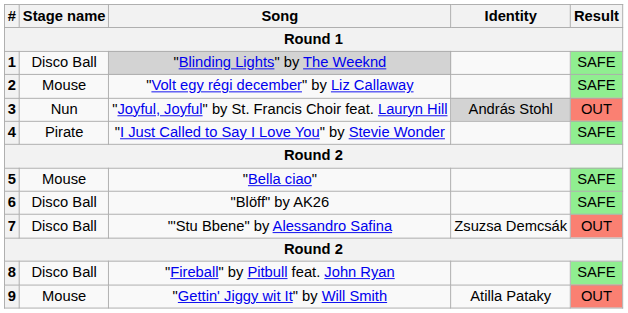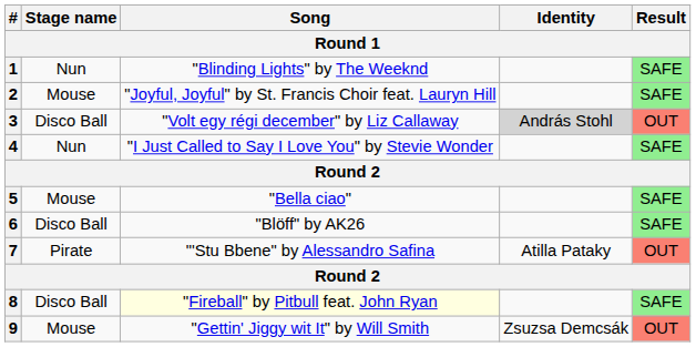 <table class="wikitable plainrowheaders" style="text-align: center;">
 <tr>
 <th>#</th>
 <th>Stage name</th>
 <th>Song</th>
 <th>Identity</th>
 <th>Result</th>
 </tr>
 <tr>
 <th colspan="5">Round 1</th>
 </tr>
 <tr>
 <th>1</th>
-<td>Disco Ball</td>
-<td style="background: lightgrey;">"<a href='#'>Blinding Lights</a>" by <a href='#'>The Weeknd</a></td>
+<td>Nun</td>
+<td>"<a href='#'>Blinding Lights</a>" by <a href='#'>The Weeknd</a></td>
 <td></td>
 <td bgcolor=lightgreen>SAFE</td>
 </tr>
 <tr>
 <th>2</th>
 <td>Mouse</td>
-<td>"<a href='#'>Volt egy régi december</a>" by <a href='#'>Liz Callaway</a></td>
+<td>"<a href='#'>Joyful, Joyful</a>" by St. Francis Choir feat. <a href='#'>Lauryn Hill</a></td>
 <td></td>
 <td bgcolor=lightgreen>SAFE</td>
 </tr>
 <tr>
 <th>3</th>
-<td>Nun</td>
-<td>"<a href='#'>Joyful, Joyful</a>" by St. Francis Choir feat. <a href='#'>Lauryn Hill</a></td>
+<td>Disco Ball</td>
+<td>"<a href='#'>Volt egy régi december</a>" by <a href='#'>Liz Callaway</a></td>
 <td style="background: lightgrey;">András Stohl</td>
 <td bgcolor=salmon>OUT</td>
 </tr>
 <tr>
 <th>4</th>
-<td>Pirate</td>
+<td>Nun</td>
 <td>"<a href='#'>I Just Called to Say I Love You</a>" by <a href='#'>Stevie Wonder</a></td>
 <td></td>
 <td bgcolor=lightgreen>SAFE</td>
 </tr>
 <tr>
 <th colspan="5">Round 2</th>
 </tr>
 <tr>
 <th>5</th>
 <td>Mouse</td>
 <td>"<a href='#'>Bella ciao</a>"</td>
 <td></td>
 <td bgcolor=lightgreen>SAFE</td>
 </tr>
 <tr>
 <th>6</th>
 <td>Disco Ball</td>
 <td>"Blöff" by AK26</td>
 <td></td>
 <td bgcolor=lightgreen>SAFE</td>
 </tr>
 <tr>
 <th>7</th>
-<td>Disco Ball</td>
+<td>Pirate</td>
 <td>"'Stu Bbene" by <a href='#'>Alessandro Safina</a></td>
-<td>Zsuzsa Demcsák</td>
+<td>Atilla Pataky</td>
 <td bgcolor=salmon>OUT</td>
 </tr>
 <tr>
 <th colspan="5">Round 2</th>
 </tr>
 <tr>
 <th>8</th>
 <td>Disco Ball</td>
-<td>"<a href='#'>Fireball</a>" by <a href='#'>Pitbull</a> feat. <a href='#'>John Ryan</a></td>
+<td style="background: lightyellow;">"<a href='#'>Fireball</a>" by <a href='#'>Pitbull</a> feat. <a href='#'>John Ryan</a></td>
 <td></td>
 <td bgcolor=lightgreen>SAFE</td>
 </tr>
 <tr>
 <th>9</th>
 <td>Mouse</td>
 <td>"<a href='#'>Gettin' Jiggy wit It</a>" by <a href='#'>Will Smith</a></td>
-<td>Atilla Pataky</td>
+<td>Zsuzsa Demcsák</td>
 <td bgcolor=salmon>OUT</td>
 </tr>
 </table>
